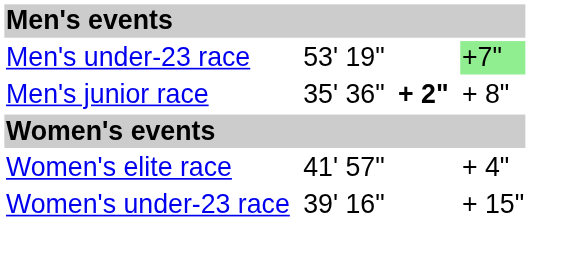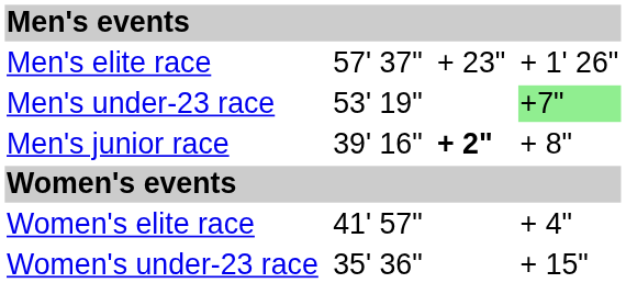 <table>
 <tr bgcolor="#cccccc">
 <td colspan=7><strong>Men's events</strong></td>
+</tr>
+<tr>
+<td><a href='#'>Men's elite race</a><br></td>
+<td></td>
+<td>57' 37"</td>
+<td></td>
+<td>+ 23"</td>
+<td></td>
+<td>+ 1' 26"</td>
 </tr>
 <tr>
 <td><a href='#'>Men's under-23 race</a><br></td>
 <td></td>
 <td>53' 19"</td>
 <td></td>
 <td></td>
 <td></td>
 <td style="background: lightgreen;">+7"</td>
 </tr>
 <tr>
 <td><a href='#'>Men's junior race</a><br></td>
 <td></td>
-<td>35' 36"</td>
+<td>39' 16"</td>
 <td></td>
 <td><strong>+ 2"</strong></td>
 <td></td>
 <td>+ 8"</td>
 </tr>
 <tr bgcolor="#cccccc">
 <td colspan=7><strong>Women's events</strong></td>
 </tr>
 <tr>
 <td><a href='#'>Women's elite race</a><br></td>
 <td></td>
 <td>41' 57"</td>
 <td></td>
 <td></td>
 <td></td>
 <td>+ 4"</td>
 </tr>
 <tr>
 <td><a href='#'>Women's under-23 race</a><br></td>
 <td></td>
-<td>39' 16"</td>
+<td>35' 36"</td>
 <td></td>
 <td></td>
 <td></td>
 <td>+ 15"</td>
 </tr>
 </table>
